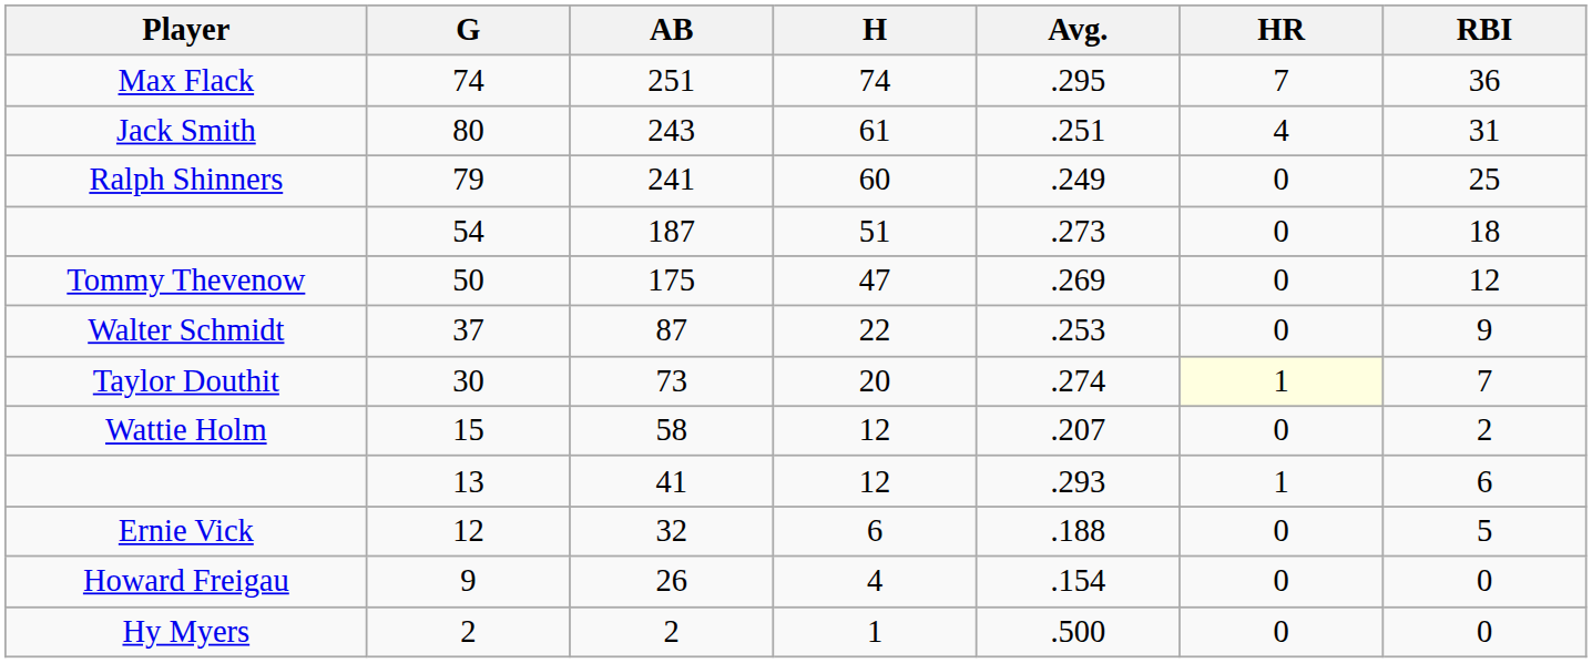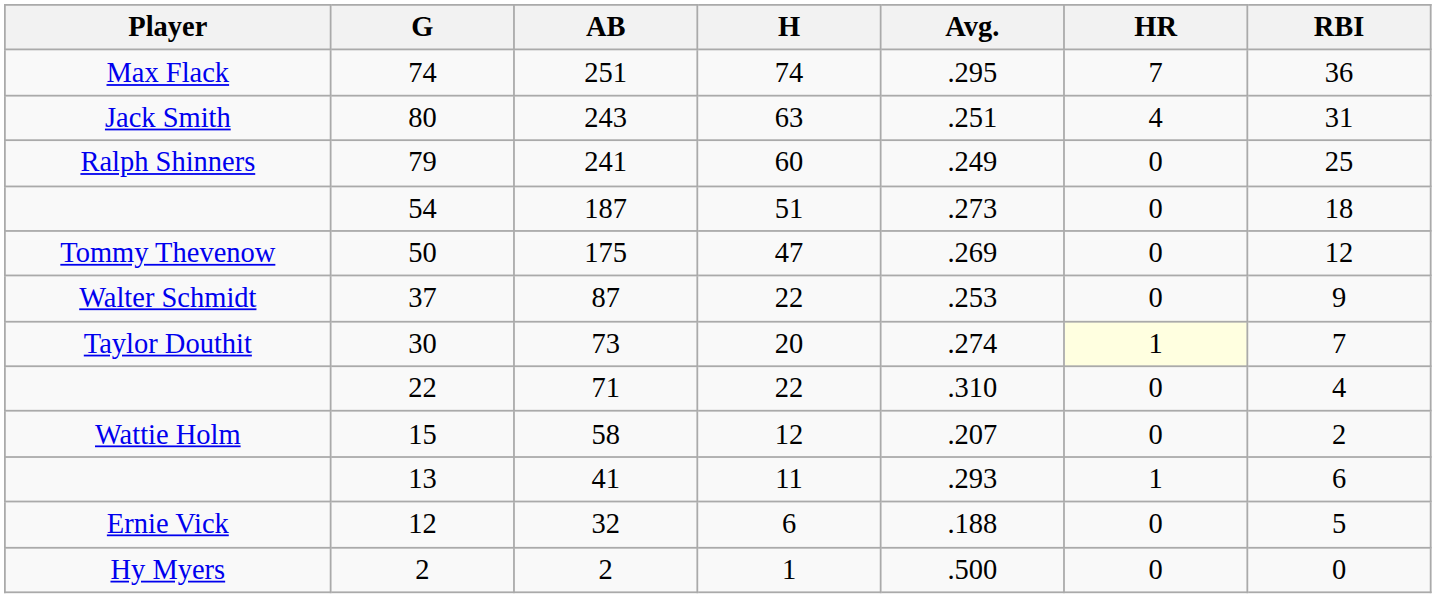 <table class="wikitable sortable">
 <tr>
 <th bgcolor="#DDDDFF" width="16%">Player</th>
 <th bgcolor="#DDDDFF" width="9%">G</th>
 <th bgcolor="#DDDDFF" width="9%">AB</th>
 <th bgcolor="#DDDDFF" width="9%">H</th>
 <th bgcolor="#DDDDFF" width="9%">Avg.</th>
 <th bgcolor="#DDDDFF" width="9%">HR</th>
 <th bgcolor="#DDDDFF" width="9%">RBI</th>
 </tr>
 <tr align="center">
 <td><a href='#'>Max Flack</a></td>
 <td>74</td>
 <td>251</td>
 <td>74</td>
 <td>.295</td>
 <td>7</td>
 <td>36</td>
 </tr>
 <tr align=center>
 <td><a href='#'>Jack Smith</a></td>
 <td>80</td>
 <td>243</td>
-<td>61</td>
+<td>63</td>
 <td>.251</td>
 <td>4</td>
 <td>31</td>
 </tr>
 <tr align=center>
 <td><a href='#'>Ralph Shinners</a></td>
 <td>79</td>
 <td>241</td>
 <td>60</td>
 <td>.249</td>
 <td>0</td>
 <td>25</td>
 </tr>
 <tr align=center>
 <td></td>
 <td>54</td>
 <td>187</td>
 <td>51</td>
 <td>.273</td>
 <td>0</td>
 <td>18</td>
 </tr>
 <tr align="center">
 <td><a href='#'>Tommy Thevenow</a></td>
 <td>50</td>
 <td>175</td>
 <td>47</td>
 <td>.269</td>
 <td>0</td>
 <td>12</td>
 </tr>
 <tr align=center>
 <td><a href='#'>Walter Schmidt</a></td>
 <td>37</td>
 <td>87</td>
 <td>22</td>
 <td>.253</td>
 <td>0</td>
 <td>9</td>
 </tr>
 <tr align=center>
 <td><a href='#'>Taylor Douthit</a></td>
 <td>30</td>
 <td>73</td>
 <td>20</td>
 <td>.274</td>
 <td style="background: lightyellow;">1</td>
 <td>7</td>
 </tr>
+<tr align=center>
+<td></td>
+<td>22</td>
+<td>71</td>
+<td>22</td>
+<td>.310</td>
+<td>0</td>
+<td>4</td>
+</tr>
 <tr align="center">
 <td><a href='#'>Wattie Holm</a></td>
 <td>15</td>
 <td>58</td>
 <td>12</td>
 <td>.207</td>
 <td>0</td>
 <td>2</td>
 </tr>
 <tr align=center>
 <td></td>
 <td>13</td>
 <td>41</td>
-<td>12</td>
+<td>11</td>
 <td>.293</td>
 <td>1</td>
 <td>6</td>
 </tr>
 <tr align="center">
 <td><a href='#'>Ernie Vick</a></td>
 <td>12</td>
 <td>32</td>
 <td>6</td>
 <td>.188</td>
 <td>0</td>
 <td>5</td>
 </tr>
 <tr align=center>
-<td><a href='#'>Howard Freigau</a></td>
-<td>9</td>
-<td>26</td>
-<td>4</td>
-<td>.154</td>
-<td>0</td>
-<td>0</td>
-</tr>
-<tr align=center>
 <td><a href='#'>Hy Myers</a></td>
 <td>2</td>
 <td>2</td>
 <td>1</td>
 <td>.500</td>
 <td>0</td>
 <td>0</td>
 </tr>
 </table>
